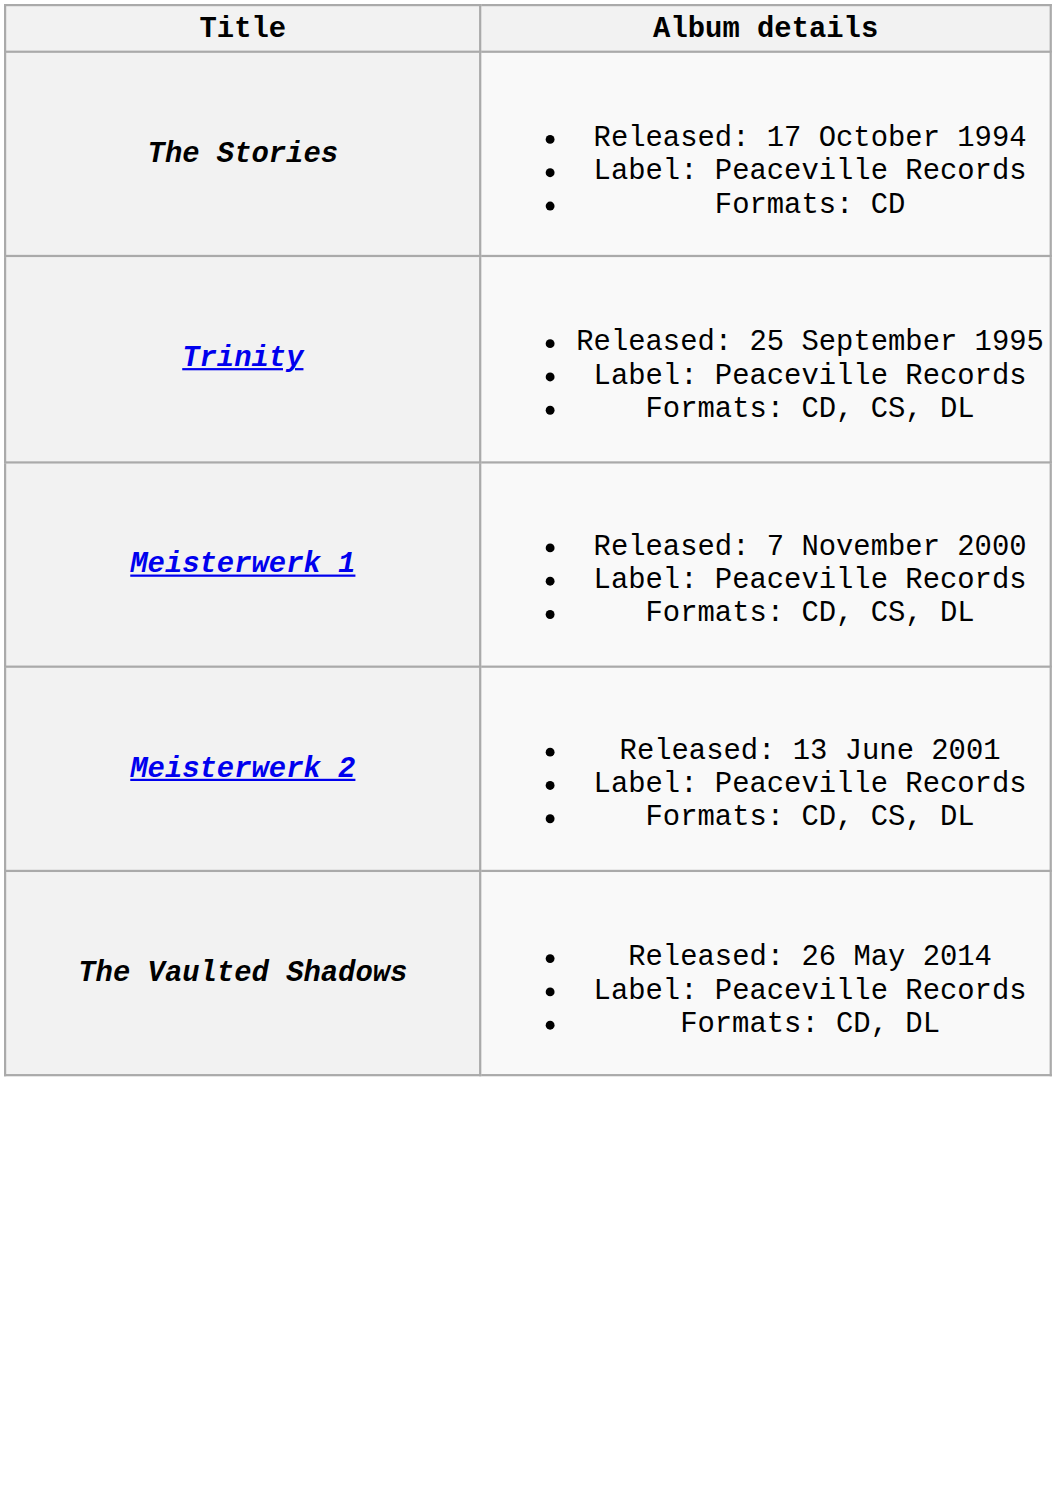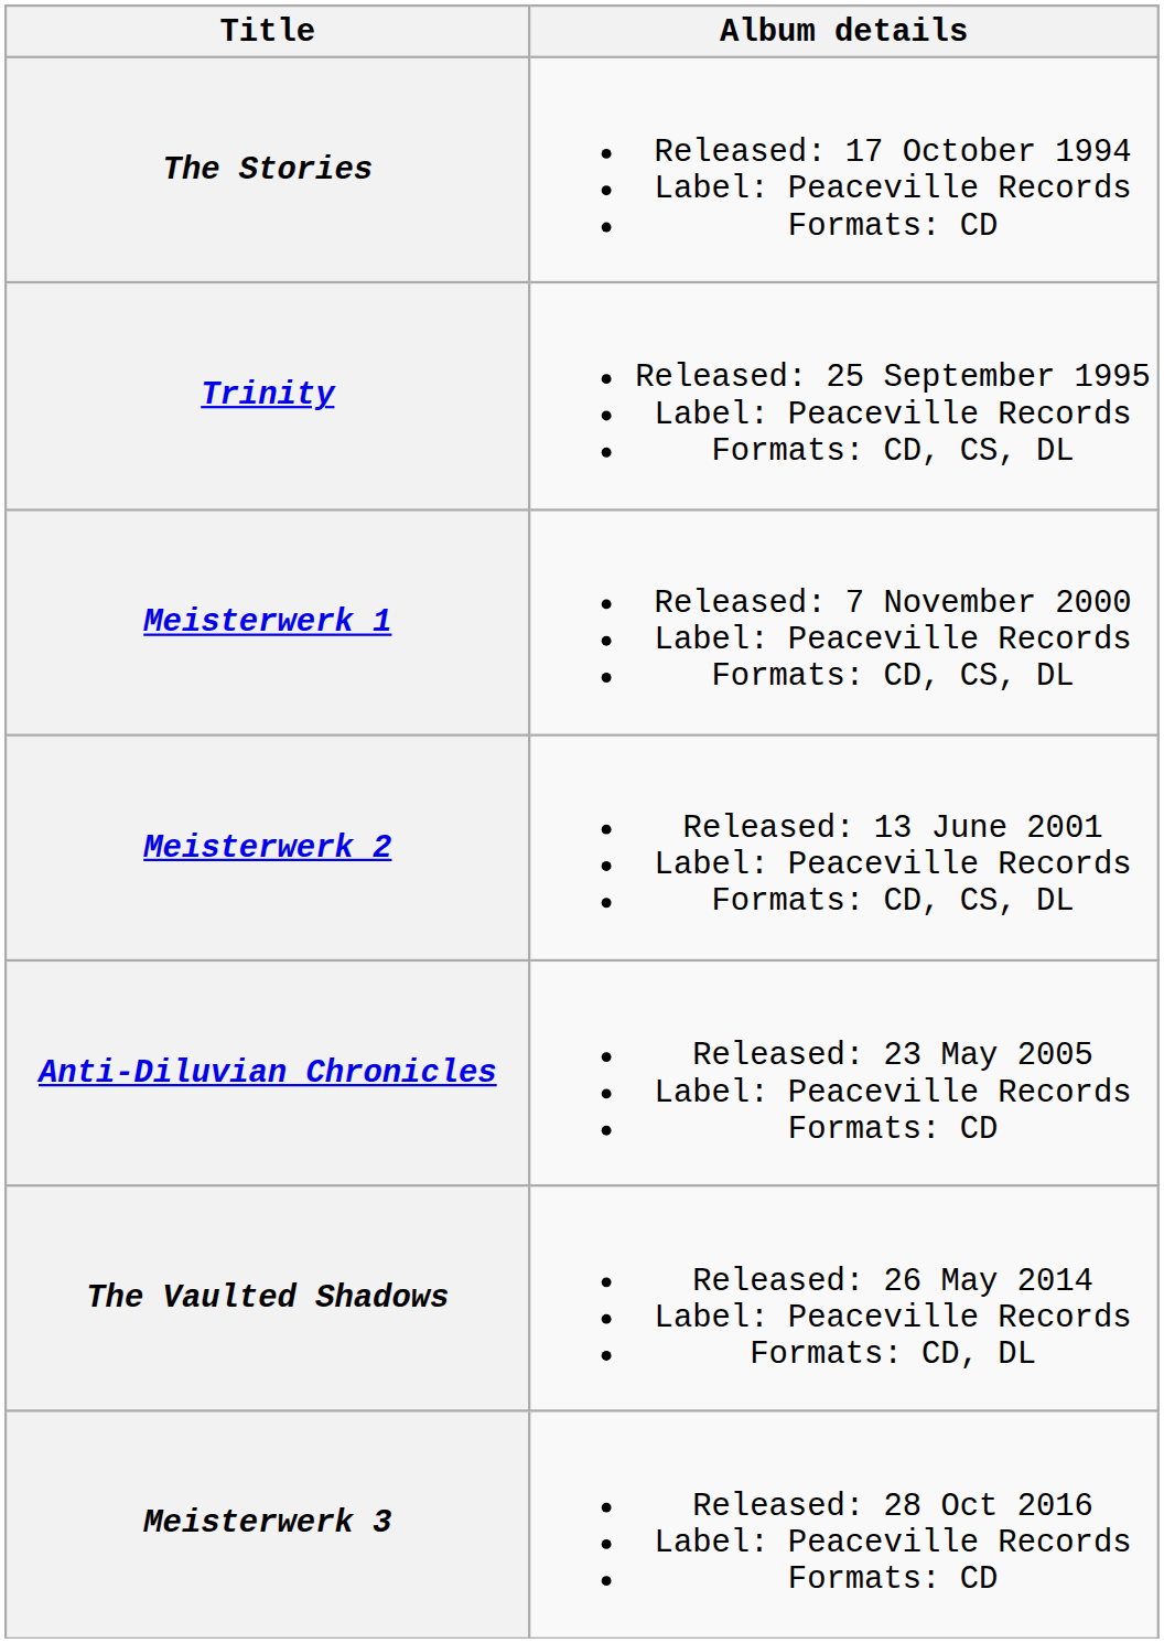 <table class="wikitable plainrowheaders" style="text-align:center;">
 <tr>
 <th scope="col" style="width:16em;">Title</th>
 <th scope="col">Album details</th>
 </tr>
 <tr>
 <th scope="row"><em>The Stories</em></th>
 <td><br><ul><li>Released: 17 October 1994</li><li>Label: Peaceville Records</li><li>Formats: CD</li></ul></td>
 </tr>
 <tr>
 <th scope="row"><em><a href='#'>Trinity</a></em></th>
 <td><br><ul><li>Released: 25 September 1995</li><li>Label: Peaceville Records</li><li>Formats: CD, CS, DL</li></ul></td>
 </tr>
 <tr>
 <th scope="row"><em><a href='#'>Meisterwerk 1</a></em></th>
 <td><br><ul><li>Released: 7 November 2000</li><li>Label: Peaceville Records</li><li>Formats: CD, CS, DL</li></ul></td>
 </tr>
 <tr>
 <th scope="row"><em><a href='#'>Meisterwerk 2</a></em></th>
 <td><br><ul><li>Released: 13 June 2001</li><li>Label: Peaceville Records</li><li>Formats: CD, CS, DL</li></ul></td>
 </tr>
 <tr>
+<th scope="row"><em><a href='#'>Anti-Diluvian Chronicles</a></em></th>
+<td><br><ul><li>Released: 23 May 2005</li><li>Label: Peaceville Records</li><li>Formats: CD</li></ul></td>
+</tr>
+<tr>
 <th scope="row"><em>The Vaulted Shadows</em></th>
 <td><br><ul><li>Released: 26 May 2014</li><li>Label: Peaceville Records</li><li>Formats: CD, DL</li></ul></td>
 </tr>
+<tr>
+<th scope="row"><em>Meisterwerk 3</em></th>
+<td><br><ul><li>Released: 28 Oct 2016</li><li>Label: Peaceville Records</li><li>Formats: CD</li></ul></td>
+</tr>
 </table>
